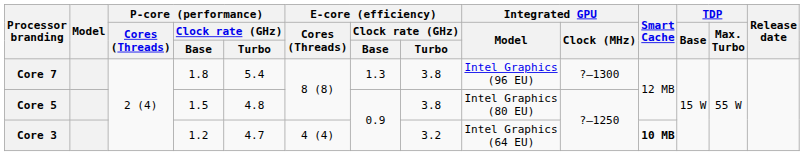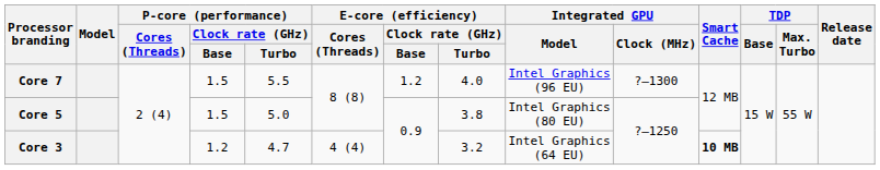 <table class="wikitable sortable nowrap" style="text-align: center;">
 <tr>
 <th class="unsortable" rowspan="3">Processor<br>branding</th>
 <th rowspan="3">Model</th>
 <th colspan="3">P-core (performance)</th>
 <th colspan="3">E-core (efficiency)</th>
 <th colspan="2">Integrated <a href='#'>GPU</a></th>
 <th class="unsortable" rowspan="3"><a href='#'>Smart<br>Cache</a></th>
 <th colspan="2"><a href='#'>TDP</a></th>
 <th class="unsortable" rowspan="3">Release<br>date</th>
 </tr>
 <tr>
 <th class="unsortable" rowspan="2"><a href='#'>Cores</a><br>(<a href='#'>Threads</a>)</th>
 <th colspan="2"><a href='#'>Clock rate</a> (GHz)</th>
 <th class="unsortable" rowspan="2">Cores<br>(Threads)</th>
 <th colspan="2">Clock rate (GHz)</th>
 <th class="unsortable" rowspan="2">Model</th>
 <th class="unsortable" rowspan="2">Clock (MHz)</th>
 <th class="unsortable" rowspan="2">Base</th>
 <th class="unsortable" rowspan="2">Max.<br>Turbo</th>
 </tr>
 <tr>
 <th class="unsortable">Base</th>
 <th class="unsortable">Turbo</th>
 <th class="unsortable">Base</th>
 <th class="unsortable">Turbo</th>
 </tr>
 <tr>
 <th>Core 7</th>
 <th style="text-align:left;" data-sort-value="sku3"></th>
 <td rowspan="3">2 (4)</td>
-<td>1.8</td>
-<td>5.4</td>
+<td>1.5</td>
+<td>5.5</td>
 <td rowspan="2">8 (8)</td>
-<td>1.3</td>
-<td>3.8</td>
+<td>1.2</td>
+<td>4.0</td>
 <td><a href='#'>Intel Graphics</a><br>(96 EU)</td>
 <td>?–1300</td>
 <td rowspan="2">12 MB</td>
 <td rowspan="3">15 W</td>
 <td rowspan="3">55 W</td>
 <td rowspan="3"></td>
 </tr>
 <tr>
 <th>Core 5</th>
 <th style="text-align:left;" data-sort-value="sku2"></th>
 <td>1.5</td>
-<td>4.8</td>
+<td>5.0</td>
 <td rowspan="2">0.9</td>
 <td>3.8</td>
 <td>Intel Graphics<br>(80 EU)</td>
 <td rowspan="2">?–1250</td>
 </tr>
 <tr>
 <th>Core 3</th>
 <th style="text-align:left;" data-sort-value="sku1"></th>
 <td>1.2</td>
 <td>4.7</td>
 <td>4 (4)</td>
 <td>3.2</td>
 <td>Intel Graphics<br>(64 EU)</td>
 <td><strong>10 MB</strong></td>
 </tr>
 </table>
